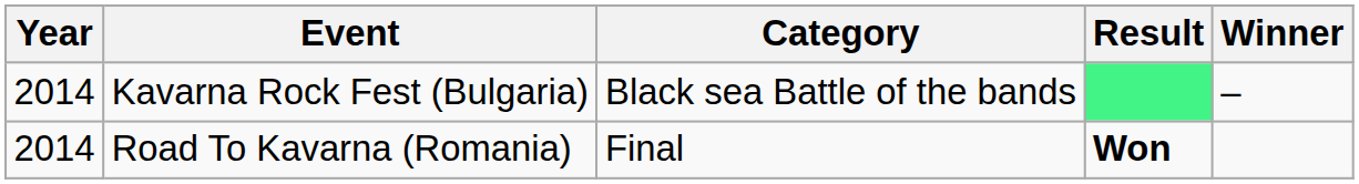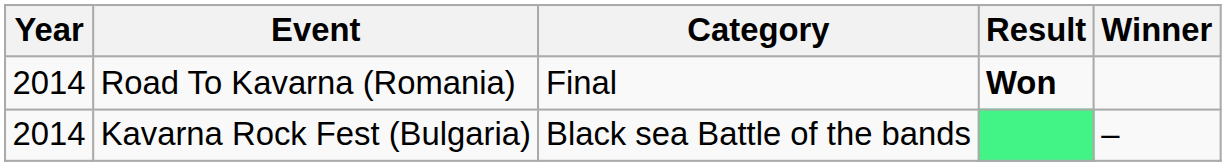 <table class="wikitable">
 <tr>
 <th>Year</th>
 <th>Event</th>
 <th>Category</th>
 <th>Result</th>
 <th>Winner</th>
 </tr>
 <tr>
 <td>2014</td>
+<td>Road To Kavarna (Romania)</td>
+<td>Final</td>
+<td><strong>Won</strong></td>
+<td></td>
+</tr>
+<tr>
+<td>2014</td>
 <td>Kavarna Rock Fest (Bulgaria)</td>
 <td>Black sea Battle of the bands</td>
 <td style="background: #42f486;"></td>
 <td>–</td>
 </tr>
-<tr>
-<td>2014</td>
-<td>Road To Kavarna (Romania)</td>
-<td>Final</td>
-<td><strong>Won</strong></td>
-<td></td>
-</tr>
 </table>
